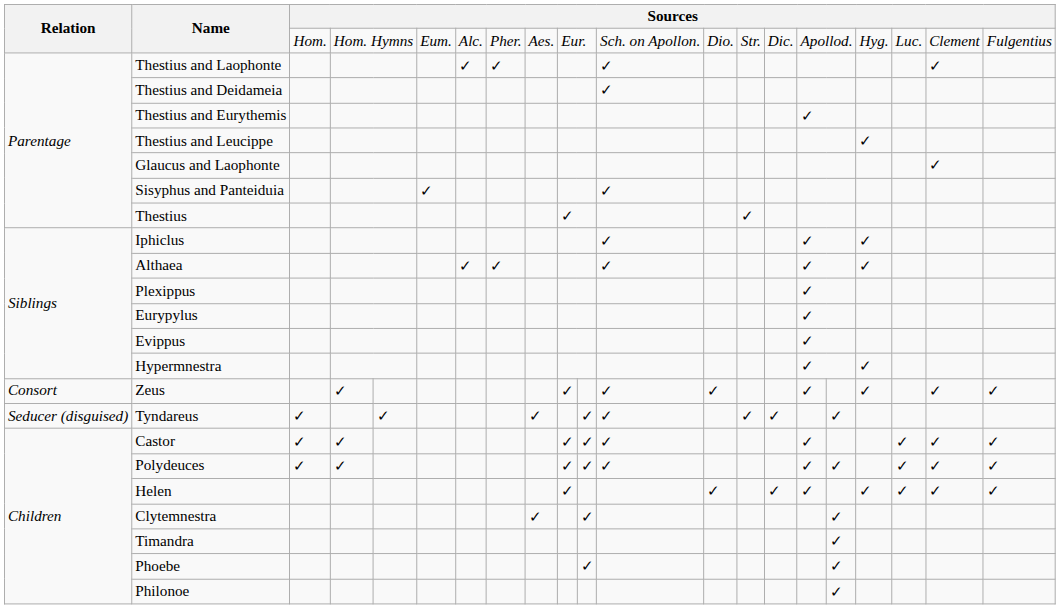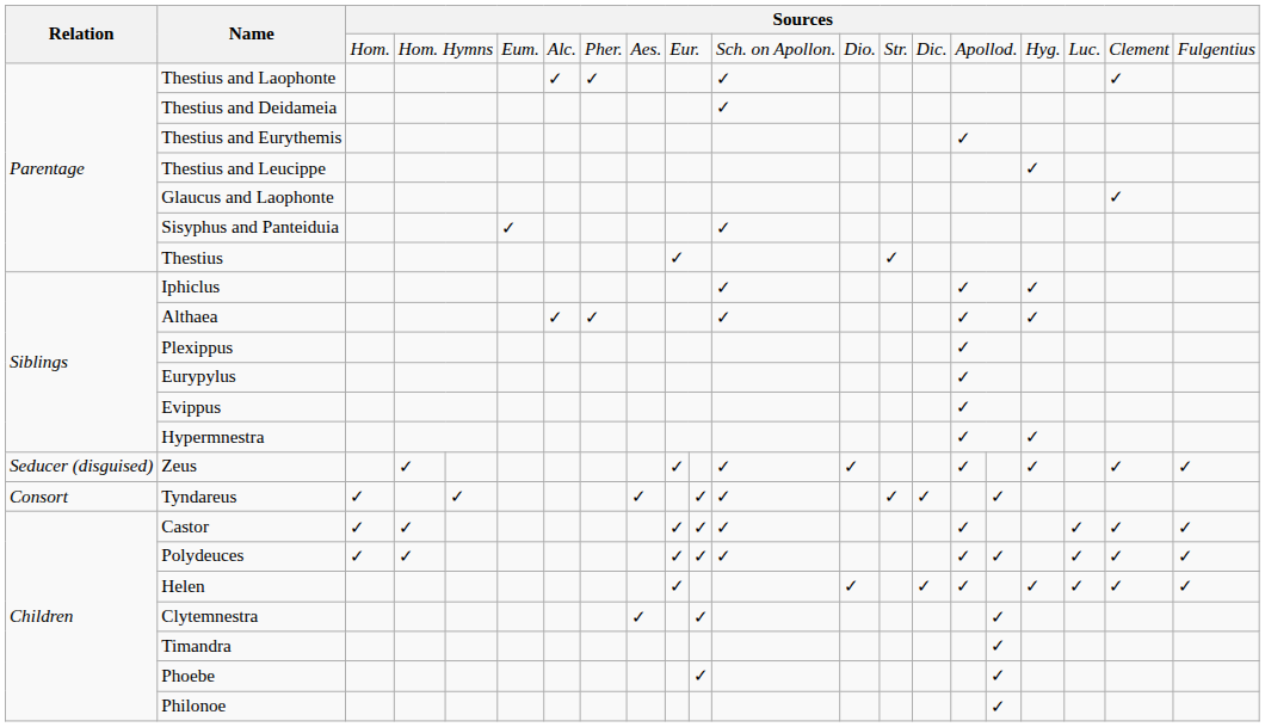 <table class="wikitable mw-collapsible">
 <tr>
 <th rowspan="2">Relation</th>
 <th rowspan="2">Name</th>
 <th colspan="19">Sources</th>
 </tr>
 <tr>
 <td><em>Hom.</em></td>
 <td colspan="2"><em>Hom. Hymns</em></td>
 <td><em>Eum.</em></td>
 <td><em>Alc.</em></td>
 <td><em>Pher.</em></td>
 <td><em>Aes.</em></td>
 <td colspan="2"><em>Eur.</em></td>
 <td><em>Sch. on Apollon.</em></td>
 <td><em>Dio.</em></td>
 <td><em>Str.</em></td>
 <td><em>Dic.</em></td>
 <td colspan="2"><em>Apollod.</em></td>
 <td><em>Hyg.</em></td>
 <td><em>Luc.</em></td>
 <td><em>Clement</em></td>
 <td><em>Fulgentius</em></td>
 </tr>
 <tr>
 <td rowspan="7"><em>Parentage</em></td>
 <td>Thestius and Laophonte</td>
 <td></td>
 <td colspan="2"></td>
 <td></td>
 <td>✓</td>
 <td>✓</td>
 <td></td>
 <td colspan="2"></td>
 <td>✓</td>
 <td></td>
 <td></td>
 <td></td>
 <td colspan="2"></td>
 <td></td>
 <td></td>
 <td>✓</td>
 <td></td>
 </tr>
 <tr>
 <td>Thestius and Deidameia</td>
 <td></td>
 <td colspan="2"></td>
 <td></td>
 <td></td>
 <td></td>
 <td></td>
 <td colspan="2"></td>
 <td>✓</td>
 <td></td>
 <td></td>
 <td></td>
 <td colspan="2"></td>
 <td></td>
 <td></td>
 <td></td>
 <td></td>
 </tr>
 <tr>
 <td>Thestius and Eurythemis</td>
 <td></td>
 <td colspan="2"></td>
 <td></td>
 <td></td>
 <td></td>
 <td></td>
 <td colspan="2"></td>
 <td></td>
 <td></td>
 <td></td>
 <td></td>
 <td colspan="2">✓</td>
 <td></td>
 <td></td>
 <td></td>
 <td></td>
 </tr>
 <tr>
 <td>Thestius and Leucippe</td>
 <td></td>
 <td colspan="2"></td>
 <td></td>
 <td></td>
 <td></td>
 <td></td>
 <td colspan="2"></td>
 <td></td>
 <td></td>
 <td></td>
 <td></td>
 <td colspan="2"></td>
 <td>✓</td>
 <td></td>
 <td></td>
 <td></td>
 </tr>
 <tr>
 <td>Glaucus and Laophonte</td>
 <td></td>
 <td colspan="2"></td>
 <td></td>
 <td></td>
 <td></td>
 <td></td>
 <td colspan="2"></td>
 <td></td>
 <td></td>
 <td></td>
 <td></td>
 <td colspan="2"></td>
 <td></td>
 <td></td>
 <td>✓</td>
 <td></td>
 </tr>
 <tr>
 <td>Sisyphus and Panteiduia</td>
 <td></td>
 <td colspan="2"></td>
 <td>✓</td>
 <td></td>
 <td></td>
 <td></td>
 <td colspan="2"></td>
 <td>✓</td>
 <td></td>
 <td></td>
 <td></td>
 <td colspan="2"></td>
 <td></td>
 <td></td>
 <td></td>
 <td></td>
 </tr>
 <tr>
 <td>Thestius</td>
 <td></td>
 <td colspan="2"></td>
 <td></td>
 <td></td>
 <td></td>
 <td></td>
 <td colspan="2">✓</td>
 <td></td>
 <td></td>
 <td>✓</td>
 <td></td>
 <td colspan="2"></td>
 <td></td>
 <td></td>
 <td></td>
 <td></td>
 </tr>
 <tr>
 <td rowspan="6"><em>Siblings</em></td>
 <td>Iphiclus</td>
 <td></td>
 <td colspan="2"></td>
 <td></td>
 <td></td>
 <td></td>
 <td></td>
 <td colspan="2"></td>
 <td>✓</td>
 <td></td>
 <td></td>
 <td></td>
 <td colspan="2">✓</td>
 <td>✓</td>
 <td></td>
 <td></td>
 <td></td>
 </tr>
 <tr>
 <td>Althaea</td>
 <td></td>
 <td colspan="2"></td>
 <td></td>
 <td>✓</td>
 <td>✓</td>
 <td></td>
 <td colspan="2"></td>
 <td>✓</td>
 <td></td>
 <td></td>
 <td></td>
 <td colspan="2">✓</td>
 <td>✓</td>
 <td></td>
 <td></td>
 <td></td>
 </tr>
 <tr>
 <td>Plexippus</td>
 <td></td>
 <td colspan="2"></td>
 <td></td>
 <td></td>
 <td></td>
 <td></td>
 <td colspan="2"></td>
 <td></td>
 <td></td>
 <td></td>
 <td></td>
 <td colspan="2">✓</td>
 <td></td>
 <td></td>
 <td></td>
 <td></td>
 </tr>
 <tr>
 <td>Eurypylus</td>
 <td></td>
 <td colspan="2"></td>
 <td></td>
 <td></td>
 <td></td>
 <td></td>
 <td colspan="2"></td>
 <td></td>
 <td></td>
 <td></td>
 <td></td>
 <td colspan="2">✓</td>
 <td></td>
 <td></td>
 <td></td>
 <td></td>
 </tr>
 <tr>
 <td>Evippus</td>
 <td></td>
 <td colspan="2"></td>
 <td></td>
 <td></td>
 <td></td>
 <td></td>
 <td colspan="2"></td>
 <td></td>
 <td></td>
 <td></td>
 <td></td>
 <td colspan="2">✓</td>
 <td></td>
 <td></td>
 <td></td>
 <td></td>
 </tr>
 <tr>
 <td>Hypermnestra</td>
 <td></td>
 <td colspan="2"></td>
 <td></td>
 <td></td>
 <td></td>
 <td></td>
 <td colspan="2"></td>
 <td></td>
 <td></td>
 <td></td>
 <td></td>
 <td colspan="2">✓</td>
 <td>✓</td>
 <td></td>
 <td></td>
 <td></td>
 </tr>
 <tr>
-<td><em>Consort</em></td>
+<td><em>Seducer (disguised)</em></td>
 <td>Zeus</td>
 <td></td>
 <td>✓</td>
 <td></td>
 <td></td>
 <td></td>
 <td></td>
 <td></td>
 <td>✓</td>
 <td></td>
 <td>✓</td>
 <td>✓</td>
 <td></td>
 <td></td>
 <td>✓</td>
 <td></td>
 <td>✓</td>
 <td></td>
 <td>✓</td>
 <td>✓</td>
 </tr>
 <tr>
-<td><em>Seducer (disguised)</em></td>
+<td><em>Consort</em></td>
 <td>Tyndareus</td>
 <td>✓</td>
 <td></td>
 <td>✓</td>
 <td></td>
 <td></td>
 <td></td>
 <td>✓</td>
 <td></td>
 <td>✓</td>
 <td>✓</td>
 <td></td>
 <td>✓</td>
 <td>✓</td>
 <td></td>
 <td>✓</td>
 <td></td>
 <td></td>
 <td></td>
 <td></td>
 </tr>
 <tr>
 <td rowspan="7"><em>Children</em></td>
 <td>Castor</td>
 <td>✓</td>
 <td>✓</td>
 <td></td>
 <td></td>
 <td></td>
 <td></td>
 <td></td>
 <td>✓</td>
 <td>✓</td>
 <td>✓</td>
 <td></td>
 <td></td>
 <td></td>
 <td>✓</td>
 <td></td>
 <td></td>
 <td>✓</td>
 <td>✓</td>
 <td>✓</td>
 </tr>
 <tr>
 <td>Polydeuces</td>
 <td>✓</td>
 <td>✓</td>
 <td></td>
 <td></td>
 <td></td>
 <td></td>
 <td></td>
 <td>✓</td>
 <td>✓</td>
 <td>✓</td>
 <td></td>
 <td></td>
 <td></td>
 <td>✓</td>
 <td>✓</td>
 <td></td>
 <td>✓</td>
 <td>✓</td>
 <td>✓</td>
 </tr>
 <tr>
 <td>Helen</td>
 <td></td>
 <td></td>
 <td></td>
 <td></td>
 <td></td>
 <td></td>
 <td></td>
 <td>✓</td>
 <td></td>
 <td></td>
 <td>✓</td>
 <td></td>
 <td>✓</td>
 <td>✓</td>
 <td></td>
 <td>✓</td>
 <td>✓</td>
 <td>✓</td>
 <td>✓</td>
 </tr>
 <tr>
 <td>Clytemnestra</td>
 <td></td>
 <td></td>
 <td></td>
 <td></td>
 <td></td>
 <td></td>
 <td>✓</td>
 <td></td>
 <td>✓</td>
 <td></td>
 <td></td>
 <td></td>
 <td></td>
 <td></td>
 <td>✓</td>
 <td></td>
 <td></td>
 <td></td>
 <td></td>
 </tr>
 <tr>
 <td>Timandra</td>
 <td></td>
 <td></td>
 <td></td>
 <td></td>
 <td></td>
 <td></td>
 <td></td>
 <td></td>
 <td></td>
 <td></td>
 <td></td>
 <td></td>
 <td></td>
 <td></td>
 <td>✓</td>
 <td></td>
 <td></td>
 <td></td>
 <td></td>
 </tr>
 <tr>
 <td>Phoebe</td>
 <td></td>
 <td></td>
 <td></td>
 <td></td>
 <td></td>
 <td></td>
 <td></td>
 <td></td>
 <td>✓</td>
 <td></td>
 <td></td>
 <td></td>
 <td></td>
 <td></td>
 <td>✓</td>
 <td></td>
 <td></td>
 <td></td>
 <td></td>
 </tr>
 <tr>
 <td>Philonoe</td>
 <td></td>
 <td></td>
 <td></td>
 <td></td>
 <td></td>
 <td></td>
 <td></td>
 <td></td>
 <td></td>
 <td></td>
 <td></td>
 <td></td>
 <td></td>
 <td></td>
 <td>✓</td>
 <td></td>
 <td></td>
 <td></td>
 <td></td>
 </tr>
 </table>
